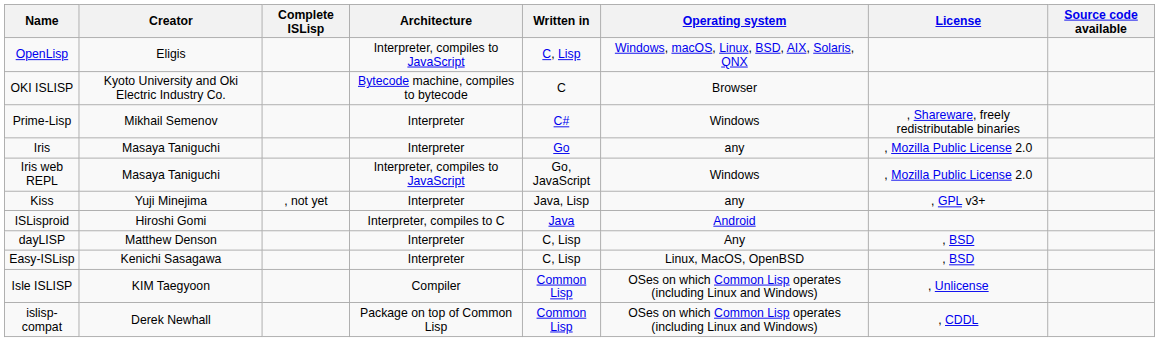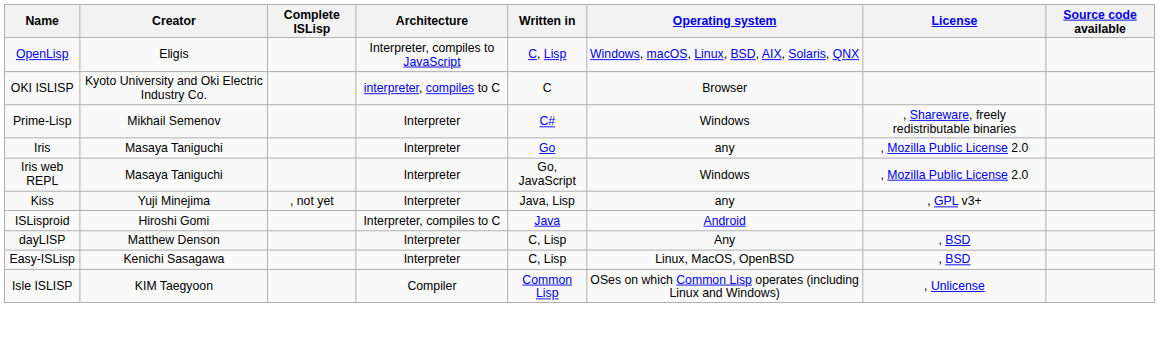 <table class="wikitable sortable" style="font-size: smaller; text-align: center; width: auto; table-layout: fixed;">
 <tr>
 <th>Name</th>
 <th>Creator</th>
 <th>Complete ISLisp</th>
 <th>Architecture</th>
 <th>Written in</th>
 <th><a href='#'>Operating system</a></th>
 <th><a href='#'>License</a></th>
 <th><a href='#'>Source code</a> available</th>
 </tr>
 <tr>
 <td><a href='#'>OpenLisp</a></td>
 <td>Eligis</td>
 <td></td>
 <td>Interpreter, compiles to <a href='#'>JavaScript</a></td>
 <td><a href='#'>C</a>, <a href='#'>Lisp</a></td>
 <td><a href='#'>Windows</a>, <a href='#'>macOS</a>, <a href='#'>Linux</a>, <a href='#'>BSD</a>, <a href='#'>AIX</a>, <a href='#'>Solaris</a>, <a href='#'>QNX</a></td>
 <td></td>
 <td></td>
 </tr>
 <tr>
 <td>OKI ISLISP</td>
 <td>Kyoto University and Oki Electric Industry Co.</td>
 <td></td>
-<td><a href='#'>Bytecode</a> machine, compiles to bytecode</td>
+<td><a href='#'>interpreter</a>, <a href='#'>compiles</a> to C</td>
 <td>C</td>
 <td>Browser</td>
 <td></td>
 <td></td>
 </tr>
 <tr>
 <td>Prime-Lisp</td>
 <td>Mikhail Semenov</td>
 <td></td>
 <td>Interpreter</td>
 <td><a href='#'>C#</a></td>
 <td>Windows</td>
 <td>, <a href='#'>Shareware</a>, freely redistributable binaries</td>
 <td></td>
 </tr>
 <tr>
 <td>Iris</td>
 <td>Masaya Taniguchi</td>
 <td></td>
 <td>Interpreter</td>
 <td><a href='#'>Go</a></td>
 <td>any</td>
 <td>, <a href='#'>Mozilla Public License</a> 2.0</td>
 <td></td>
 </tr>
 <tr>
 <td>Iris web REPL</td>
 <td>Masaya Taniguchi</td>
 <td></td>
-<td>Interpreter, compiles to <a href='#'>JavaScript</a></td>
+<td>Interpreter</td>
 <td>Go, JavaScript</td>
 <td>Windows</td>
 <td>, <a href='#'>Mozilla Public License</a> 2.0</td>
 <td></td>
 </tr>
 <tr>
 <td>Kiss</td>
 <td>Yuji Minejima</td>
 <td>, not yet</td>
 <td>Interpreter</td>
 <td>Java, Lisp</td>
 <td>any</td>
 <td>, <a href='#'>GPL</a> v3+</td>
 <td></td>
 </tr>
 <tr>
 <td>ISLisproid</td>
 <td>Hiroshi Gomi</td>
 <td></td>
 <td>Interpreter, compiles to C</td>
 <td><a href='#'>Java</a></td>
 <td><a href='#'>Android</a></td>
 <td></td>
 <td></td>
 </tr>
 <tr>
 <td>dayLISP</td>
 <td>Matthew Denson</td>
 <td></td>
 <td>Interpreter</td>
 <td>C, Lisp</td>
 <td>Any</td>
 <td>, <a href='#'>BSD</a></td>
 <td></td>
 </tr>
 <tr>
 <td>Easy-ISLisp</td>
 <td>Kenichi Sasagawa</td>
 <td></td>
 <td>Interpreter</td>
 <td>C, Lisp</td>
 <td>Linux, MacOS, OpenBSD</td>
 <td>, <a href='#'>BSD</a></td>
 <td></td>
 </tr>
 <tr>
 <td>Isle ISLISP</td>
 <td>KIM Taegyoon</td>
 <td></td>
 <td>Compiler</td>
 <td><a href='#'>Common Lisp</a></td>
 <td>OSes on which <a href='#'>Common Lisp</a> operates (including Linux and Windows)</td>
 <td>, <a href='#'>Unlicense</a></td>
 <td></td>
 </tr>
-<tr>
-<td>islisp-compat</td>
-<td>Derek Newhall</td>
-<td></td>
-<td>Package on top of Common Lisp</td>
-<td><a href='#'>Common Lisp</a></td>
-<td>OSes on which <a href='#'>Common Lisp</a> operates (including Linux and Windows)</td>
-<td>, <a href='#'>CDDL</a></td>
-<td></td>
-</tr>
 </table>
